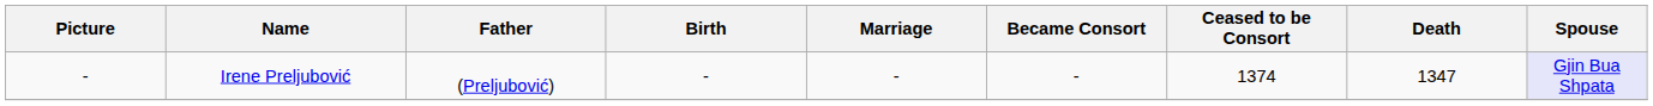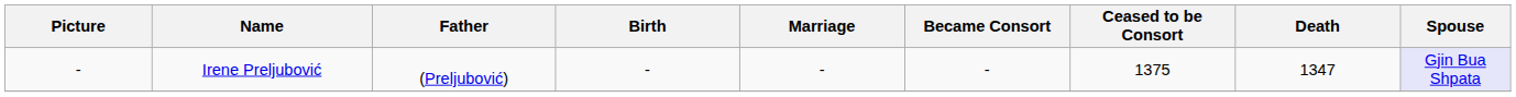 <table width=95% class="wikitable">
 <tr>
 <th width = "8%">Picture</th>
 <th width = "12%">Name</th>
 <th width = "10%">Father</th>
 <th width = "10%">Birth</th>
 <th width = "9%">Marriage</th>
 <th width = "9%">Became Consort</th>
 <th width = "9%">Ceased to be Consort</th>
 <th width = "9%">Death</th>
 <th width = "6%">Spouse</th>
 </tr>
 <tr>
 <td align="center">-</td>
 <td align="center"><a href='#'>Irene Preljubović</a></td>
 <td align=center><br>(<a href='#'>Preljubović</a>)</td>
 <td align="center">-</td>
 <td align="center">-</td>
 <td align="center">-</td>
-<td align="center">1374</td>
+<td align="center">1375</td>
 <td align="center">1347</td>
 <td align="center" style="background: lavender;"><a href='#'>Gjin Bua Shpata</a></td>
 </tr>
 <tr>
 </tr>
 </table>
